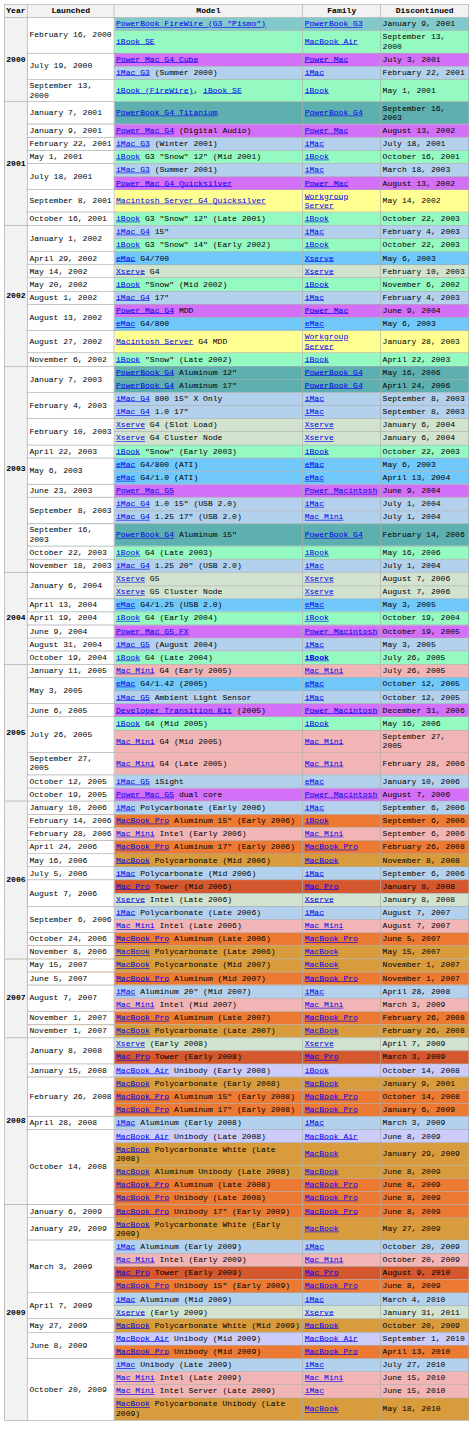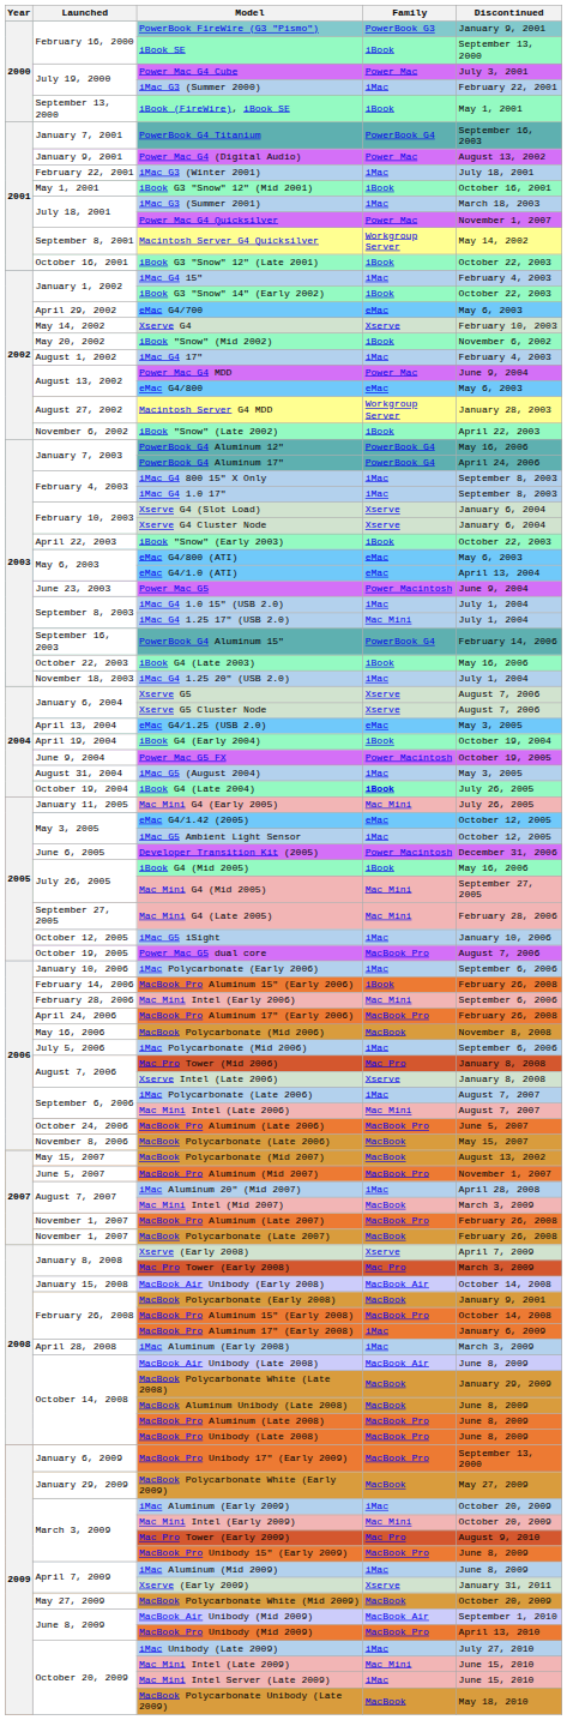 <table class="wikitable sortable" style="width:750px">
 <tr>
 <th>Year</th>
 <th>Launched</th>
 <th>Model</th>
 <th>Family</th>
 <th>Discontinued</th>
 </tr>
 <tr bgcolor=#82C9CC>
 <th scope="row" rowspan="5" style="text-align:center;">2000</th>
 <td rowspan=2 bgcolor=#FFF>February 16, 2000</td>
 <td><a href='#'>PowerBook FireWire (G3 "Pismo")</a></td>
 <td><a href='#'>PowerBook G3</a></td>
 <td>January 9, 2001</td>
 </tr>
 <tr bgcolor=#94FAC2>
 <td><a href='#'>iBook SE</a></td>
-<td><a href='#'>MacBook Air</a></td>
+<td><a href='#'>iBook</a></td>
 <td>September 13, 2000</td>
 </tr>
 <tr bgcolor=#D470F7>
 <td rowspan=2 bgcolor=#FFF>July 19, 2000</td>
 <td><a href='#'>Power Mac G4 Cube</a></td>
 <td><a href='#'>Power Mac</a></td>
 <td>July 3, 2001</td>
 </tr>
 <tr bgcolor=#B3D1ED>
 <td><a href='#'>iMac G3</a> (Summer 2000)</td>
 <td><a href='#'>iMac</a></td>
 <td>February 22, 2001</td>
 </tr>
 <tr bgcolor=#94FAC2>
 <td bgcolor=#FFF>September 13, 2000</td>
 <td><a href='#'>iBook (FireWire)</a>, <a href='#'>iBook SE</a></td>
 <td><a href='#'>iBook</a></td>
 <td>May 1, 2001</td>
 </tr>
 <tr bgcolor=#5EB0B0>
 <th scope="row" rowspan="8" style="text-align:center;">2001</th>
 <td bgcolor=#FFF>January 7, 2001</td>
 <td><a href='#'>PowerBook G4 Titanium</a></td>
 <td><a href='#'>PowerBook G4</a></td>
 <td>September 16, 2003</td>
 </tr>
 <tr bgcolor=#D470F7>
 <td bgcolor=#FFF>January 9, 2001</td>
 <td><a href='#'>Power Mac G4</a> (Digital Audio)</td>
 <td><a href='#'>Power Mac</a></td>
 <td>August 13, 2002</td>
 </tr>
 <tr bgcolor=#B3D1ED>
 <td bgcolor=#FFF>February 22, 2001</td>
 <td><a href='#'>iMac G3</a> (Winter 2001)</td>
 <td><a href='#'>iMac</a></td>
 <td>July 18, 2001</td>
 </tr>
 <tr bgcolor=#94FAC2>
 <td bgcolor=#FFF>May 1, 2001</td>
 <td><a href='#'>iBook</a> G3 "Snow" 12" (Mid 2001)</td>
 <td><a href='#'>iBook</a></td>
 <td>October 16, 2001</td>
 </tr>
 <tr bgcolor=#B3D1ED>
 <td rowspan=2 bgcolor=#FFF>July 18, 2001</td>
 <td><a href='#'>iMac G3</a> (Summer 2001)</td>
 <td><a href='#'>iMac</a></td>
 <td>March 18, 2003</td>
 </tr>
 <tr bgcolor=#D470F7>
 <td><a href='#'>Power Mac G4 Quicksilver</a></td>
 <td><a href='#'>Power Mac</a></td>
-<td>August 13, 2002</td>
+<td>November 1, 2007</td>
 </tr>
 <tr bgcolor=#FFFF91>
 <td bgcolor=#FFF>September 8, 2001</td>
 <td><a href='#'>Macintosh Server G4 Quicksilver</a></td>
 <td><a href='#'>Workgroup Server</a></td>
 <td>May 14, 2002</td>
 </tr>
 <tr bgcolor=#94FAC2>
 <td bgcolor=#FFF>October 16, 2001</td>
 <td><a href='#'>iBook</a> G3 "Snow" 12" (Late 2001)</td>
 <td><a href='#'>iBook</a></td>
 <td>October 22, 2003</td>
 </tr>
 <tr bgcolor=#B3D1ED>
 <th scope="row" rowspan="10" style="text-align:center;">2002</th>
 <td rowspan=2 bgcolor=#FFF>January 1, 2002</td>
 <td><a href='#'>iMac G4</a> 15"</td>
 <td><a href='#'>iMac</a></td>
 <td>February 4, 2003</td>
 </tr>
 <tr bgcolor=#94FAC2>
 <td><a href='#'>iBook</a> G3 "Snow" 14" (Early 2002)</td>
 <td><a href='#'>iBook</a></td>
 <td>October 22, 2003</td>
 </tr>
 <tr bgcolor=#70C9FA>
 <td bgcolor=#FFF>April 29, 2002</td>
 <td><a href='#'>eMac</a> G4/700</td>
-<td><a href='#'>Xserve</a></td>
+<td><a href='#'>eMac</a></td>
 <td>May 6, 2003</td>
 </tr>
 <tr bgcolor=#D1E3CF>
 <td bgcolor=#FFF>May 14, 2002</td>
 <td><a href='#'>Xserve</a> G4</td>
 <td><a href='#'>Xserve</a></td>
 <td>February 10, 2003</td>
 </tr>
 <tr bgcolor=#94FAC2>
 <td bgcolor=#FFF>May 20, 2002</td>
 <td><a href='#'>iBook</a> "Snow" (Mid 2002)</td>
 <td><a href='#'>iBook</a></td>
 <td>November 6, 2002</td>
 </tr>
 <tr bgcolor=#B3D1ED>
 <td bgcolor=#FFF>August 1, 2002</td>
 <td><a href='#'>iMac G4</a> 17"</td>
 <td><a href='#'>iMac</a></td>
 <td>February 4, 2003</td>
 </tr>
 <tr bgcolor=#D470F7>
 <td rowspan=2 bgcolor=#FFF>August 13, 2002</td>
 <td><a href='#'>Power Mac G4</a> MDD</td>
 <td><a href='#'>Power Mac</a></td>
 <td>June 9, 2004</td>
 </tr>
 <tr bgcolor=#70C9FA>
 <td><a href='#'>eMac</a> G4/800</td>
 <td><a href='#'>eMac</a></td>
 <td>May 6, 2003</td>
 </tr>
 <tr bgcolor=#FFFF91>
 <td bgcolor=#FFF>August 27, 2002</td>
 <td><a href='#'>Macintosh Server</a> G4 MDD</td>
 <td><a href='#'>Workgroup Server</a></td>
 <td>January 28, 2003</td>
 </tr>
 <tr bgcolor=#94FAC2>
 <td bgcolor=#FFF>November 6, 2002</td>
 <td><a href='#'>iBook</a> "Snow" (Late 2002)</td>
 <td><a href='#'>iBook</a></td>
 <td>April 22, 2003</td>
 </tr>
 <tr bgcolor=#5EB0B0>
 <th scope="row" rowspan="15" style="text-align:center;">2003</th>
 <td rowspan=2 bgcolor=#FFF>January 7, 2003</td>
 <td><a href='#'>PowerBook G4</a> Aluminum 12"</td>
 <td><a href='#'>PowerBook G4</a></td>
 <td>May 16, 2006</td>
 </tr>
 <tr bgcolor=#5EB0B0>
 <td><a href='#'>PowerBook G4</a> Aluminum 17"</td>
 <td><a href='#'>PowerBook G4</a></td>
 <td>April 24, 2006</td>
 </tr>
 <tr bgcolor=#B3D1ED>
 <td rowspan=2 bgcolor=#FFF>February 4, 2003</td>
 <td><a href='#'>iMac G4</a> 800 15" X Only</td>
 <td><a href='#'>iMac</a></td>
 <td>September 8, 2003</td>
 </tr>
 <tr bgcolor=#B3D1ED>
 <td><a href='#'>iMac G4</a> 1.0 17"</td>
 <td><a href='#'>iMac</a></td>
 <td>September 8, 2003</td>
 </tr>
 <tr bgcolor=#D1E3CF>
 <td rowspan=2 bgcolor=#FFF>February 10, 2003</td>
 <td><a href='#'>Xserve</a> G4 (Slot Load)</td>
 <td><a href='#'>Xserve</a></td>
 <td>January 6, 2004</td>
 </tr>
 <tr bgcolor=#D1E3CF>
 <td><a href='#'>Xserve</a> G4 Cluster Node</td>
 <td><a href='#'>Xserve</a></td>
 <td>January 6, 2004</td>
 </tr>
 <tr bgcolor=#94FAC2>
 <td bgcolor=#FFF>April 22, 2003</td>
 <td><a href='#'>iBook</a> "Snow" (Early 2003)</td>
 <td><a href='#'>iBook</a></td>
 <td>October 22, 2003</td>
 </tr>
 <tr bgcolor=#70C9FA>
 <td rowspan=2 bgcolor=#FFF>May 6, 2003</td>
 <td><a href='#'>eMac</a> G4/800 (ATI)</td>
 <td><a href='#'>eMac</a></td>
 <td>May 6, 2003</td>
 </tr>
 <tr bgcolor=#70C9FA>
 <td><a href='#'>eMac</a> G4/1.0 (ATI)</td>
 <td><a href='#'>eMac</a></td>
 <td>April 13, 2004</td>
 </tr>
 <tr bgcolor=#D470F7>
 <td bgcolor=#FFF>June 23, 2003</td>
 <td><a href='#'>Power Mac G5</a></td>
 <td><a href='#'>Power Macintosh</a></td>
 <td>June 9, 2004</td>
 </tr>
 <tr bgcolor=#B3D1ED>
 <td rowspan=2 bgcolor=#FFF>September 8, 2003</td>
 <td><a href='#'>iMac G4</a> 1.0 15" (USB 2.0)</td>
 <td><a href='#'>iMac</a></td>
 <td>July 1, 2004</td>
 </tr>
 <tr bgcolor=#B3D1ED>
 <td><a href='#'>iMac G4</a> 1.25 17" (USB 2.0)</td>
 <td><a href='#'>Mac Mini</a></td>
 <td>July 1, 2004</td>
 </tr>
 <tr bgcolor=#5EB0B0>
 <td bgcolor=#FFF>September 16, 2003</td>
 <td><a href='#'>PowerBook G4</a> Aluminum 15"</td>
 <td><a href='#'>PowerBook G4</a></td>
 <td>February 14, 2006</td>
 </tr>
 <tr bgcolor=#94FAC2>
 <td bgcolor=#FFF>October 22, 2003</td>
 <td><a href='#'>iBook</a> G4 (Late 2003)</td>
 <td><a href='#'>iBook</a></td>
 <td>May 16, 2006</td>
 </tr>
 <tr bgcolor=#B3D1ED>
 <td bgcolor=#FFF>November 18, 2003</td>
 <td><a href='#'>iMac G4</a> 1.25 20" (USB 2.0)</td>
 <td><a href='#'>iMac</a></td>
 <td>July 1, 2004</td>
 </tr>
 <tr bgcolor=#D1E3CF>
 <th scope="row" rowspan="7" style="text-align:center;">2004</th>
 <td rowspan=2 bgcolor=#FFF>January 6, 2004</td>
 <td><a href='#'>Xserve</a> G5</td>
 <td><a href='#'>Xserve</a></td>
 <td>August 7, 2006</td>
 </tr>
 <tr bgcolor=#D1E3CF>
 <td><a href='#'>Xserve</a> G5 Cluster Node</td>
 <td><a href='#'>Xserve</a></td>
 <td>August 7, 2006</td>
 </tr>
 <tr bgcolor=#70C9FA>
 <td bgcolor=#FFF>April 13, 2004</td>
 <td><a href='#'>eMac</a> G4/1.25 (USB 2.0)</td>
 <td><a href='#'>eMac</a></td>
 <td>May 3, 2005</td>
 </tr>
 <tr bgcolor=#94FAC2>
 <td bgcolor=#FFF>April 19, 2004</td>
 <td><a href='#'>iBook</a> G4 (Early 2004)</td>
 <td><a href='#'>iBook</a></td>
 <td>October 19, 2004</td>
 </tr>
 <tr bgcolor=#D470F7>
 <td bgcolor=#FFF>June 9, 2004</td>
 <td><a href='#'>Power Mac G5 FX</a></td>
 <td><a href='#'>Power Macintosh</a></td>
 <td>October 19, 2005</td>
 </tr>
 <tr bgcolor=#B3D1ED>
 <td bgcolor=#FFF>August 31, 2004</td>
 <td><a href='#'>iMac G5</a> (August 2004)</td>
 <td><a href='#'>iMac</a></td>
 <td>May 3, 2005</td>
 </tr>
 <tr bgcolor=#94FAC2>
 <td bgcolor=#FFF>October 19, 2004</td>
 <td><a href='#'>iBook</a> G4 (Late 2004)</td>
 <td><strong><a href='#'>iBook</a></strong></td>
 <td>July 26, 2005</td>
 </tr>
 <tr bgcolor=#F2B5B5>
 <th scope="row" rowspan="9" style="text-align:center;">2005</th>
 <td bgcolor=#FFF>January 11, 2005</td>
 <td><a href='#'>Mac Mini</a> G4 (Early 2005)</td>
 <td><a href='#'>Mac Mini</a></td>
 <td>July 26, 2005</td>
 </tr>
 <tr bgcolor=#70C9FA>
 <td rowspan=2 bgcolor=#FFF>May 3, 2005</td>
 <td><a href='#'>eMac</a> G4/1.42 (2005)</td>
 <td><a href='#'>eMac</a></td>
 <td>October 12, 2005</td>
 </tr>
 <tr bgcolor=#B3D1ED>
 <td><a href='#'>iMac G5</a> Ambient Light Sensor</td>
 <td><a href='#'>iMac</a></td>
 <td>October 12, 2005</td>
 </tr>
 <tr bgcolor=#D470F7>
 <td bgcolor=#FFF>June 6, 2005</td>
 <td><a href='#'>Developer Transition Kit</a> (2005)</td>
 <td><a href='#'>Power Macintosh</a></td>
 <td>December 31, 2006</td>
 </tr>
 <tr bgcolor=#94FAC2>
 <td rowspan=2 bgcolor=#FFF>July 26, 2005</td>
 <td><a href='#'>iBook</a> G4 (Mid 2005)</td>
 <td><a href='#'>iBook</a></td>
 <td>May 16, 2006</td>
 </tr>
 <tr bgcolor=#F2B5B5>
 <td><a href='#'>Mac Mini</a> G4 (Mid 2005)</td>
 <td><a href='#'>Mac Mini</a></td>
 <td>September 27, 2005</td>
 </tr>
 <tr bgcolor=#F2B5B5>
 <td bgcolor=#FFF>September 27, 2005</td>
 <td><a href='#'>Mac Mini</a> G4 (Late 2005)</td>
 <td><a href='#'>Mac Mini</a></td>
 <td>February 28, 2006</td>
 </tr>
 <tr bgcolor=#B3D1ED>
 <td bgcolor=#FFF>October 12, 2005</td>
 <td><a href='#'>iMac G5</a> iSight</td>
-<td><a href='#'>eMac</a></td>
+<td><a href='#'>iMac</a></td>
 <td>January 10, 2006</td>
 </tr>
 <tr bgcolor=#D470F7>
 <td bgcolor=#FFF>October 19, 2005</td>
 <td><a href='#'>Power Mac G5</a> dual core</td>
-<td><a href='#'>Power Macintosh</a></td>
+<td><a href='#'>MacBook Pro</a></td>
 <td>August 7, 2006</td>
 </tr>
 <tr bgcolor=#B3D1ED>
 <th scope="row" rowspan="12" style="text-align:center;">2006</th>
 <td bgcolor=#FFF>January 10, 2006</td>
 <td><a href='#'>iMac</a> Polycarbonate (Early 2006)</td>
 <td><a href='#'>iMac</a></td>
 <td>September 6, 2006</td>
 </tr>
 <tr bgcolor=#ED7A33>
 <td bgcolor=#FFF>February 14, 2006</td>
 <td><a href='#'>MacBook Pro</a> Aluminum 15" (Early 2006)</td>
 <td><a href='#'>iBook</a></td>
-<td>September 6, 2006</td>
+<td>February 26, 2008</td>
 </tr>
 <tr bgcolor=#F2B5B5>
 <td bgcolor=#FFF>February 28, 2006</td>
 <td><a href='#'>Mac Mini</a> Intel (Early 2006)</td>
 <td><a href='#'>Mac Mini</a></td>
 <td>September 6, 2006</td>
 </tr>
 <tr bgcolor=#ED7A33>
 <td bgcolor=#FFF>April 24, 2006</td>
 <td><a href='#'>MacBook Pro</a> Aluminum 17" (Early 2006)</td>
 <td><a href='#'>MacBook Pro</a></td>
 <td>February 26, 2008</td>
 </tr>
 <tr bgcolor=#D99C3D>
 <td bgcolor=#FFF>May 16, 2006</td>
 <td><a href='#'>MacBook</a> Polycarbonate (Mid 2006)</td>
 <td><a href='#'>MacBook</a></td>
 <td>November 8, 2008</td>
 </tr>
 <tr bgcolor=#B3D1ED>
 <td bgcolor=#FFF>July 5, 2006</td>
 <td><a href='#'>iMac</a> Polycarbonate (Mid 2006)</td>
 <td><a href='#'>iMac</a></td>
 <td>September 6, 2006</td>
 </tr>
 <tr bgcolor=#D4572E>
 <td rowspan=2 bgcolor=#FFF>August 7, 2006</td>
 <td><a href='#'>Mac Pro</a> Tower (Mid 2006)</td>
 <td><a href='#'>Mac Pro</a></td>
 <td>January 8, 2008</td>
 </tr>
 <tr bgcolor=#D1E3CF>
 <td><a href='#'>Xserve</a> Intel (Late 2006)</td>
 <td><a href='#'>Xserve</a></td>
 <td>January 8, 2008</td>
 </tr>
 <tr bgcolor=#B3D1ED>
 <td rowspan=2 bgcolor=#FFF>September 6, 2006</td>
 <td><a href='#'>iMac</a> Polycarbonate (Late 2006)</td>
 <td><a href='#'>iMac</a></td>
 <td>August 7, 2007</td>
 </tr>
 <tr bgcolor=#F2B5B5>
 <td><a href='#'>Mac Mini</a> Intel (Late 2006)</td>
 <td><a href='#'>Mac Mini</a></td>
 <td>August 7, 2007</td>
 </tr>
 <tr bgcolor=#ED7A33>
 <td bgcolor=#FFF>October 24, 2006</td>
 <td><a href='#'>MacBook Pro</a> Aluminum (Late 2006)</td>
 <td><a href='#'>MacBook Pro</a></td>
 <td>June 5, 2007</td>
 </tr>
 <tr bgcolor=#D99C3D>
 <td bgcolor=#FFF>November 8, 2006</td>
 <td><a href='#'>MacBook</a> Polycarbonate (Late 2006)</td>
 <td><a href='#'>MacBook</a></td>
 <td>May 15, 2007</td>
 </tr>
 <tr bgcolor=#D99C3D>
 <th scope="row" rowspan="6" style="text-align:center;">2007</th>
 <td bgcolor=#FFF>May 15, 2007</td>
 <td><a href='#'>MacBook</a> Polycarbonate (Mid 2007)</td>
 <td><a href='#'>MacBook</a></td>
-<td>November 1, 2007</td>
+<td>August 13, 2002</td>
 </tr>
 <tr bgcolor=#ED7A33>
 <td bgcolor=#FFF>June 5, 2007</td>
 <td><a href='#'>MacBook Pro</a> Aluminum (Mid 2007)</td>
 <td><a href='#'>MacBook Pro</a></td>
 <td>November 1, 2007</td>
 </tr>
 <tr bgcolor=#B3D1ED>
 <td rowspan=2 bgcolor=#FFF>August 7, 2007</td>
 <td><a href='#'>iMac</a> Aluminum 20" (Mid 2007)</td>
 <td><a href='#'>iMac</a></td>
 <td>April 28, 2008</td>
 </tr>
 <tr bgcolor=#F2B5B5>
 <td><a href='#'>Mac Mini</a> Intel (Mid 2007)</td>
-<td><a href='#'>Mac Mini</a></td>
+<td><a href='#'>MacBook</a></td>
 <td>March 3, 2009</td>
 </tr>
 <tr bgcolor=#ED7A33>
 <td bgcolor=#FFF>November 1, 2007</td>
 <td><a href='#'>MacBook Pro</a> Aluminum (Late 2007)</td>
 <td><a href='#'>MacBook Pro</a></td>
 <td>February 26, 2008</td>
 </tr>
 <tr bgcolor=#D99C3D>
 <td bgcolor=#FFF>November 1, 2007</td>
 <td><a href='#'>MacBook</a> Polycarbonate (Late 2007)</td>
 <td><a href='#'>MacBook</a></td>
 <td>February 26, 2008</td>
 </tr>
 <tr bgcolor=#D1E3CF>
 <th scope="row" rowspan="12" style="text-align:center;">2008</th>
 <td rowspan=2 bgcolor=#FFF>January 8, 2008</td>
 <td><a href='#'>Xserve</a> (Early 2008)</td>
 <td><a href='#'>Xserve</a></td>
 <td>April 7, 2009</td>
 </tr>
 <tr bgcolor=#D4572E>
 <td><a href='#'>Mac Pro</a> Tower (Early 2008)</td>
 <td><a href='#'>Mac Pro</a></td>
 <td>March 3, 2009</td>
 </tr>
 <tr bgcolor=#CCCCFA>
 <td bgcolor=#FFF>January 15, 2008</td>
 <td><a href='#'>MacBook Air</a> Unibody (Early 2008)</td>
-<td><a href='#'>iBook</a></td>
+<td><a href='#'>MacBook Air</a></td>
 <td>October 14, 2008</td>
 </tr>
 <tr bgcolor=#D99C3D>
 <td rowspan=3 bgcolor=#FFF>February 26, 2008</td>
 <td><a href='#'>MacBook</a> Polycarbonate (Early 2008)</td>
 <td><a href='#'>MacBook</a></td>
 <td>January 9, 2001</td>
 </tr>
 <tr bgcolor=#ED7A33>
 <td><a href='#'>MacBook Pro</a> Aluminum 15" (Early 2008)</td>
 <td><a href='#'>MacBook Pro</a></td>
 <td>October 14, 2008</td>
 </tr>
 <tr bgcolor=#ED7A33>
 <td><a href='#'>MacBook Pro</a> Aluminum 17" (Early 2008)</td>
-<td><a href='#'>MacBook Pro</a></td>
+<td><a href='#'>iMac</a></td>
 <td>January 6, 2009</td>
 </tr>
 <tr bgcolor=#B3D1ED>
 <td bgcolor=#FFF>April 28, 2008</td>
 <td><a href='#'>iMac</a> Aluminum (Early 2008)</td>
 <td><a href='#'>iMac</a></td>
 <td>March 3, 2009</td>
 </tr>
 <tr bgcolor=#CCCCFA>
 <td rowspan=5 bgcolor=#FFF>October 14, 2008</td>
 <td><a href='#'>MacBook Air</a> Unibody (Late 2008)</td>
 <td><a href='#'>MacBook Air</a></td>
 <td>June 8, 2009</td>
 </tr>
 <tr bgcolor=#D99C3D>
 <td><a href='#'>MacBook</a> Polycarbonate White (Late 2008)</td>
 <td><a href='#'>MacBook</a></td>
 <td>January 29, 2009</td>
 </tr>
 <tr bgcolor=#D99C3D>
 <td><a href='#'>MacBook</a> Aluminum Unibody (Late 2008)</td>
 <td><a href='#'>MacBook</a></td>
 <td>June 8, 2009</td>
 </tr>
 <tr bgcolor=#ED7A33>
 <td><a href='#'>MacBook Pro</a> Aluminum (Late 2008)</td>
 <td><a href='#'>MacBook Pro</a></td>
 <td>June 8, 2009</td>
 </tr>
 <tr bgcolor=#ED7A33>
 <td><a href='#'>MacBook Pro</a> Unibody (Late 2008)</td>
 <td><a href='#'>MacBook Pro</a></td>
 <td>June 8, 2009</td>
 </tr>
 <tr bgcolor=#ED7A33>
 <th scope="row" rowspan="15" style="text-align:center;">2009</th>
 <td bgcolor=#FFF>January 6, 2009</td>
 <td><a href='#'>MacBook Pro</a> Unibody 17" (Early 2009)</td>
 <td><a href='#'>MacBook Pro</a></td>
-<td>June 8, 2009</td>
+<td>September 13, 2000</td>
 </tr>
 <tr bgcolor=#D99C3D>
 <td bgcolor=#FFF>January 29, 2009</td>
 <td><a href='#'>MacBook</a> Polycarbonate White (Early 2009)</td>
 <td><a href='#'>MacBook</a></td>
 <td>May 27, 2009</td>
 </tr>
 <tr bgcolor=#B3D1ED>
 <td rowspan=4 bgcolor=#FFF>March 3, 2009</td>
 <td><a href='#'>iMac</a>  Aluminum (Early 2009)</td>
 <td><a href='#'>iMac</a></td>
 <td>October 20, 2009</td>
 </tr>
 <tr bgcolor=#F2B5B5>
 <td><a href='#'>Mac Mini</a> Intel (Early 2009)</td>
 <td><a href='#'>Mac Mini</a></td>
 <td>October 20, 2009</td>
 </tr>
 <tr bgcolor=#D4572E>
 <td><a href='#'>Mac Pro</a> Tower (Early 2009)</td>
 <td><a href='#'>Mac Pro</a></td>
 <td>August 9, 2010</td>
 </tr>
 <tr bgcolor=#ED7A33>
 <td><a href='#'>MacBook Pro</a> Unibody 15" (Early 2009)</td>
 <td><a href='#'>MacBook Pro</a></td>
 <td>June 8, 2009</td>
 </tr>
 <tr bgcolor=#B3D1ED>
 <td rowspan=2 bgcolor=#FFF>April 7, 2009</td>
 <td><a href='#'>iMac</a>  Aluminum (Mid 2009)</td>
 <td><a href='#'>iMac</a></td>
-<td>March 4, 2010</td>
+<td>June 8, 2009</td>
 </tr>
 <tr bgcolor=#D1E3CF>
 <td><a href='#'>Xserve</a> (Early 2009)</td>
 <td><a href='#'>Xserve</a></td>
 <td>January 31, 2011</td>
 </tr>
 <tr bgcolor=#D99C3D>
 <td bgcolor=#FFF>May 27, 2009</td>
 <td><a href='#'>MacBook</a> Polycarbonate White (Mid 2009)</td>
 <td><a href='#'>MacBook</a></td>
 <td>October 20, 2009</td>
 </tr>
 <tr bgcolor=#CCCCFA>
 <td rowspan=2 bgcolor=#FFF>June 8, 2009</td>
 <td><a href='#'>MacBook Air</a> Unibody (Mid 2009)</td>
 <td><a href='#'>MacBook Air</a></td>
 <td>September 1, 2010</td>
 </tr>
 <tr bgcolor=#ED7A33>
 <td><a href='#'>MacBook Pro</a> Unibody (Mid 2009)</td>
 <td><a href='#'>MacBook Pro</a></td>
 <td>April 13, 2010</td>
 </tr>
 <tr bgcolor=#B3D1ED>
 <td rowspan=4 bgcolor=#FFF>October 20, 2009</td>
 <td><a href='#'>iMac</a> Unibody (Late 2009)</td>
 <td><a href='#'>iMac</a></td>
 <td>July 27, 2010</td>
 </tr>
 <tr bgcolor=#F2B5B5>
 <td><a href='#'>Mac Mini</a> Intel (Late 2009)</td>
 <td><a href='#'>Mac Mini</a></td>
 <td>June 15, 2010</td>
 </tr>
 <tr bgcolor=#F2B5B5>
 <td><a href='#'>Mac Mini</a> Intel Server (Late 2009)</td>
 <td><a href='#'>iMac</a></td>
 <td>June 15, 2010</td>
 </tr>
 <tr bgcolor=#D99C3D>
 <td><a href='#'>MacBook</a> Polycarbonate Unibody (Late 2009)</td>
 <td><a href='#'>MacBook</a></td>
 <td>May 18, 2010</td>
 </tr>
 </table>
